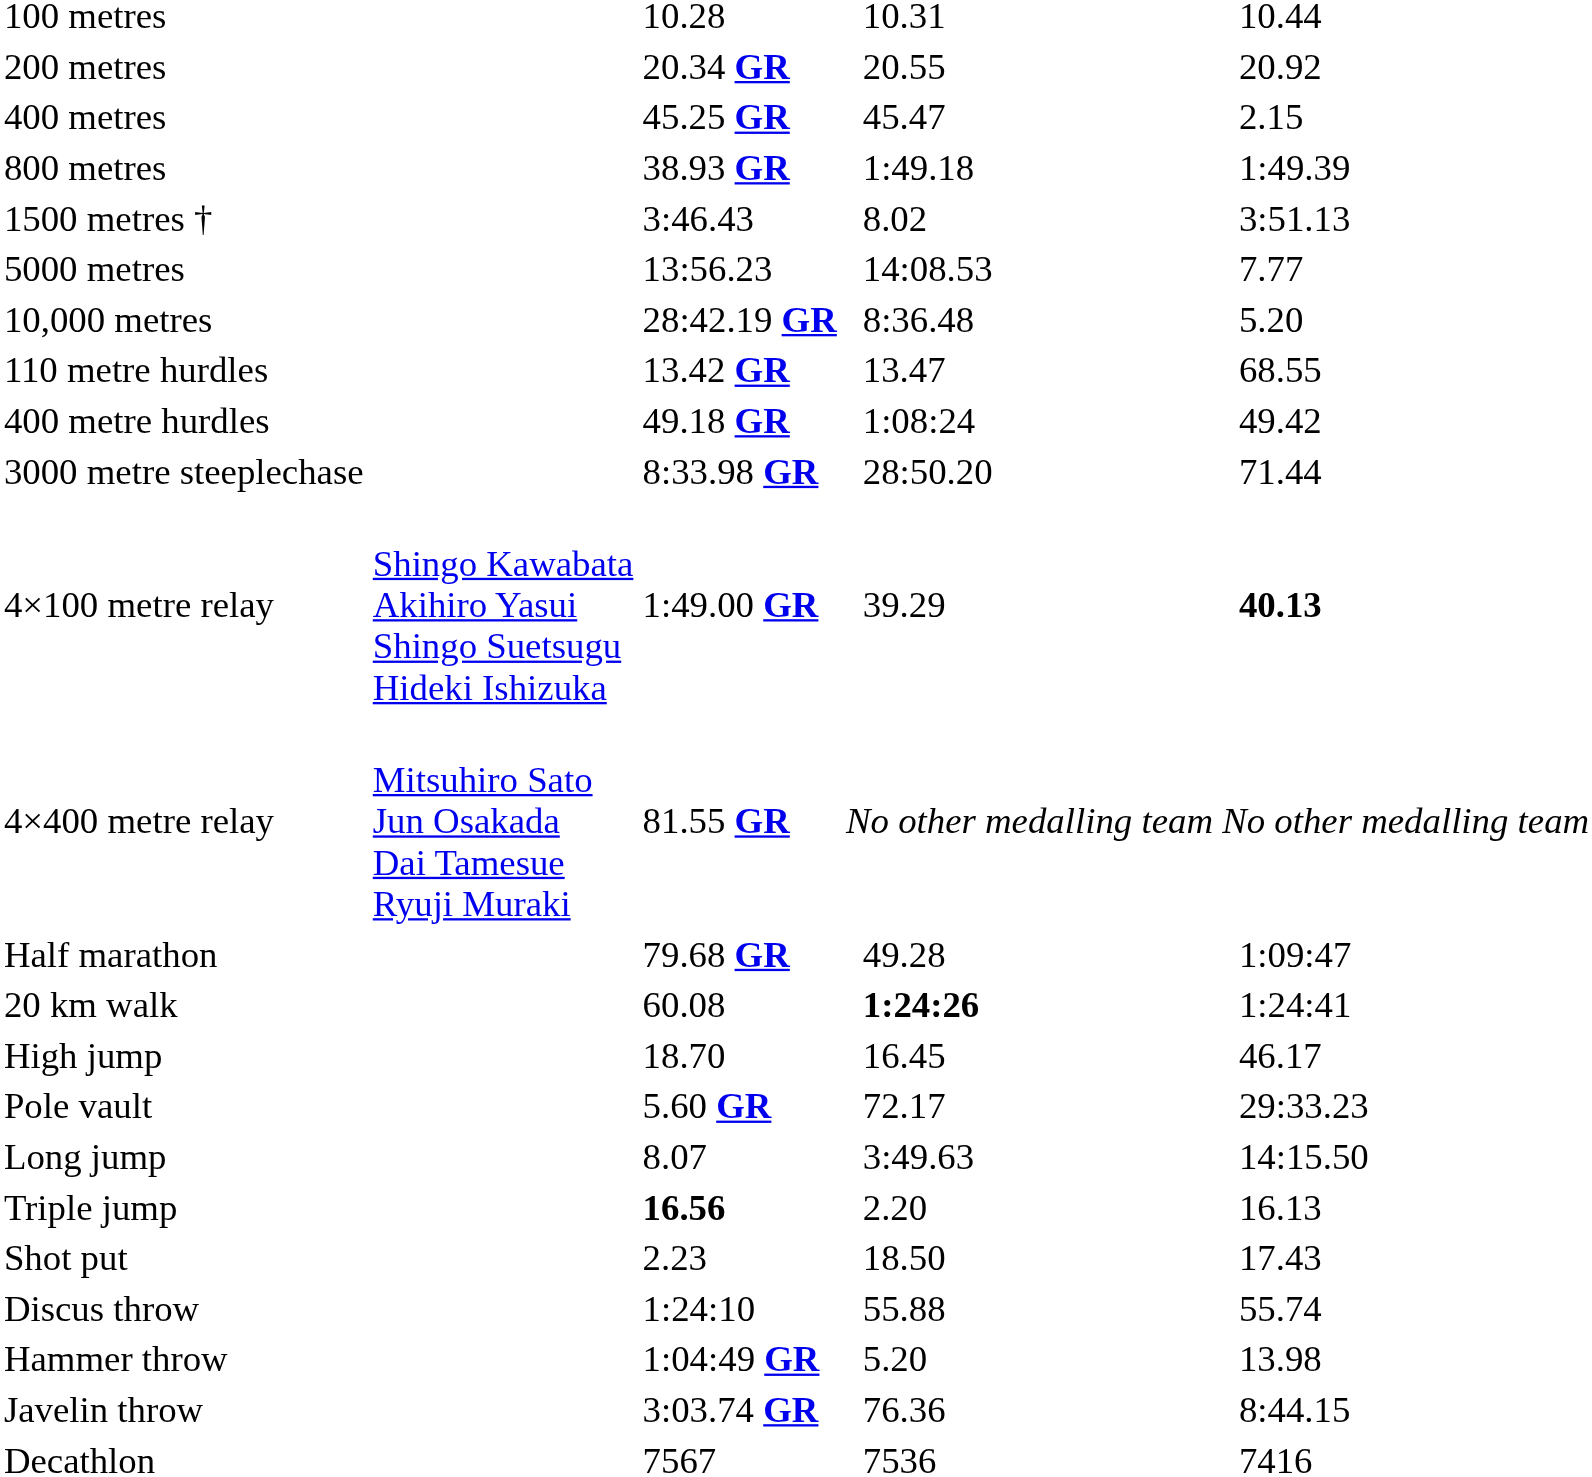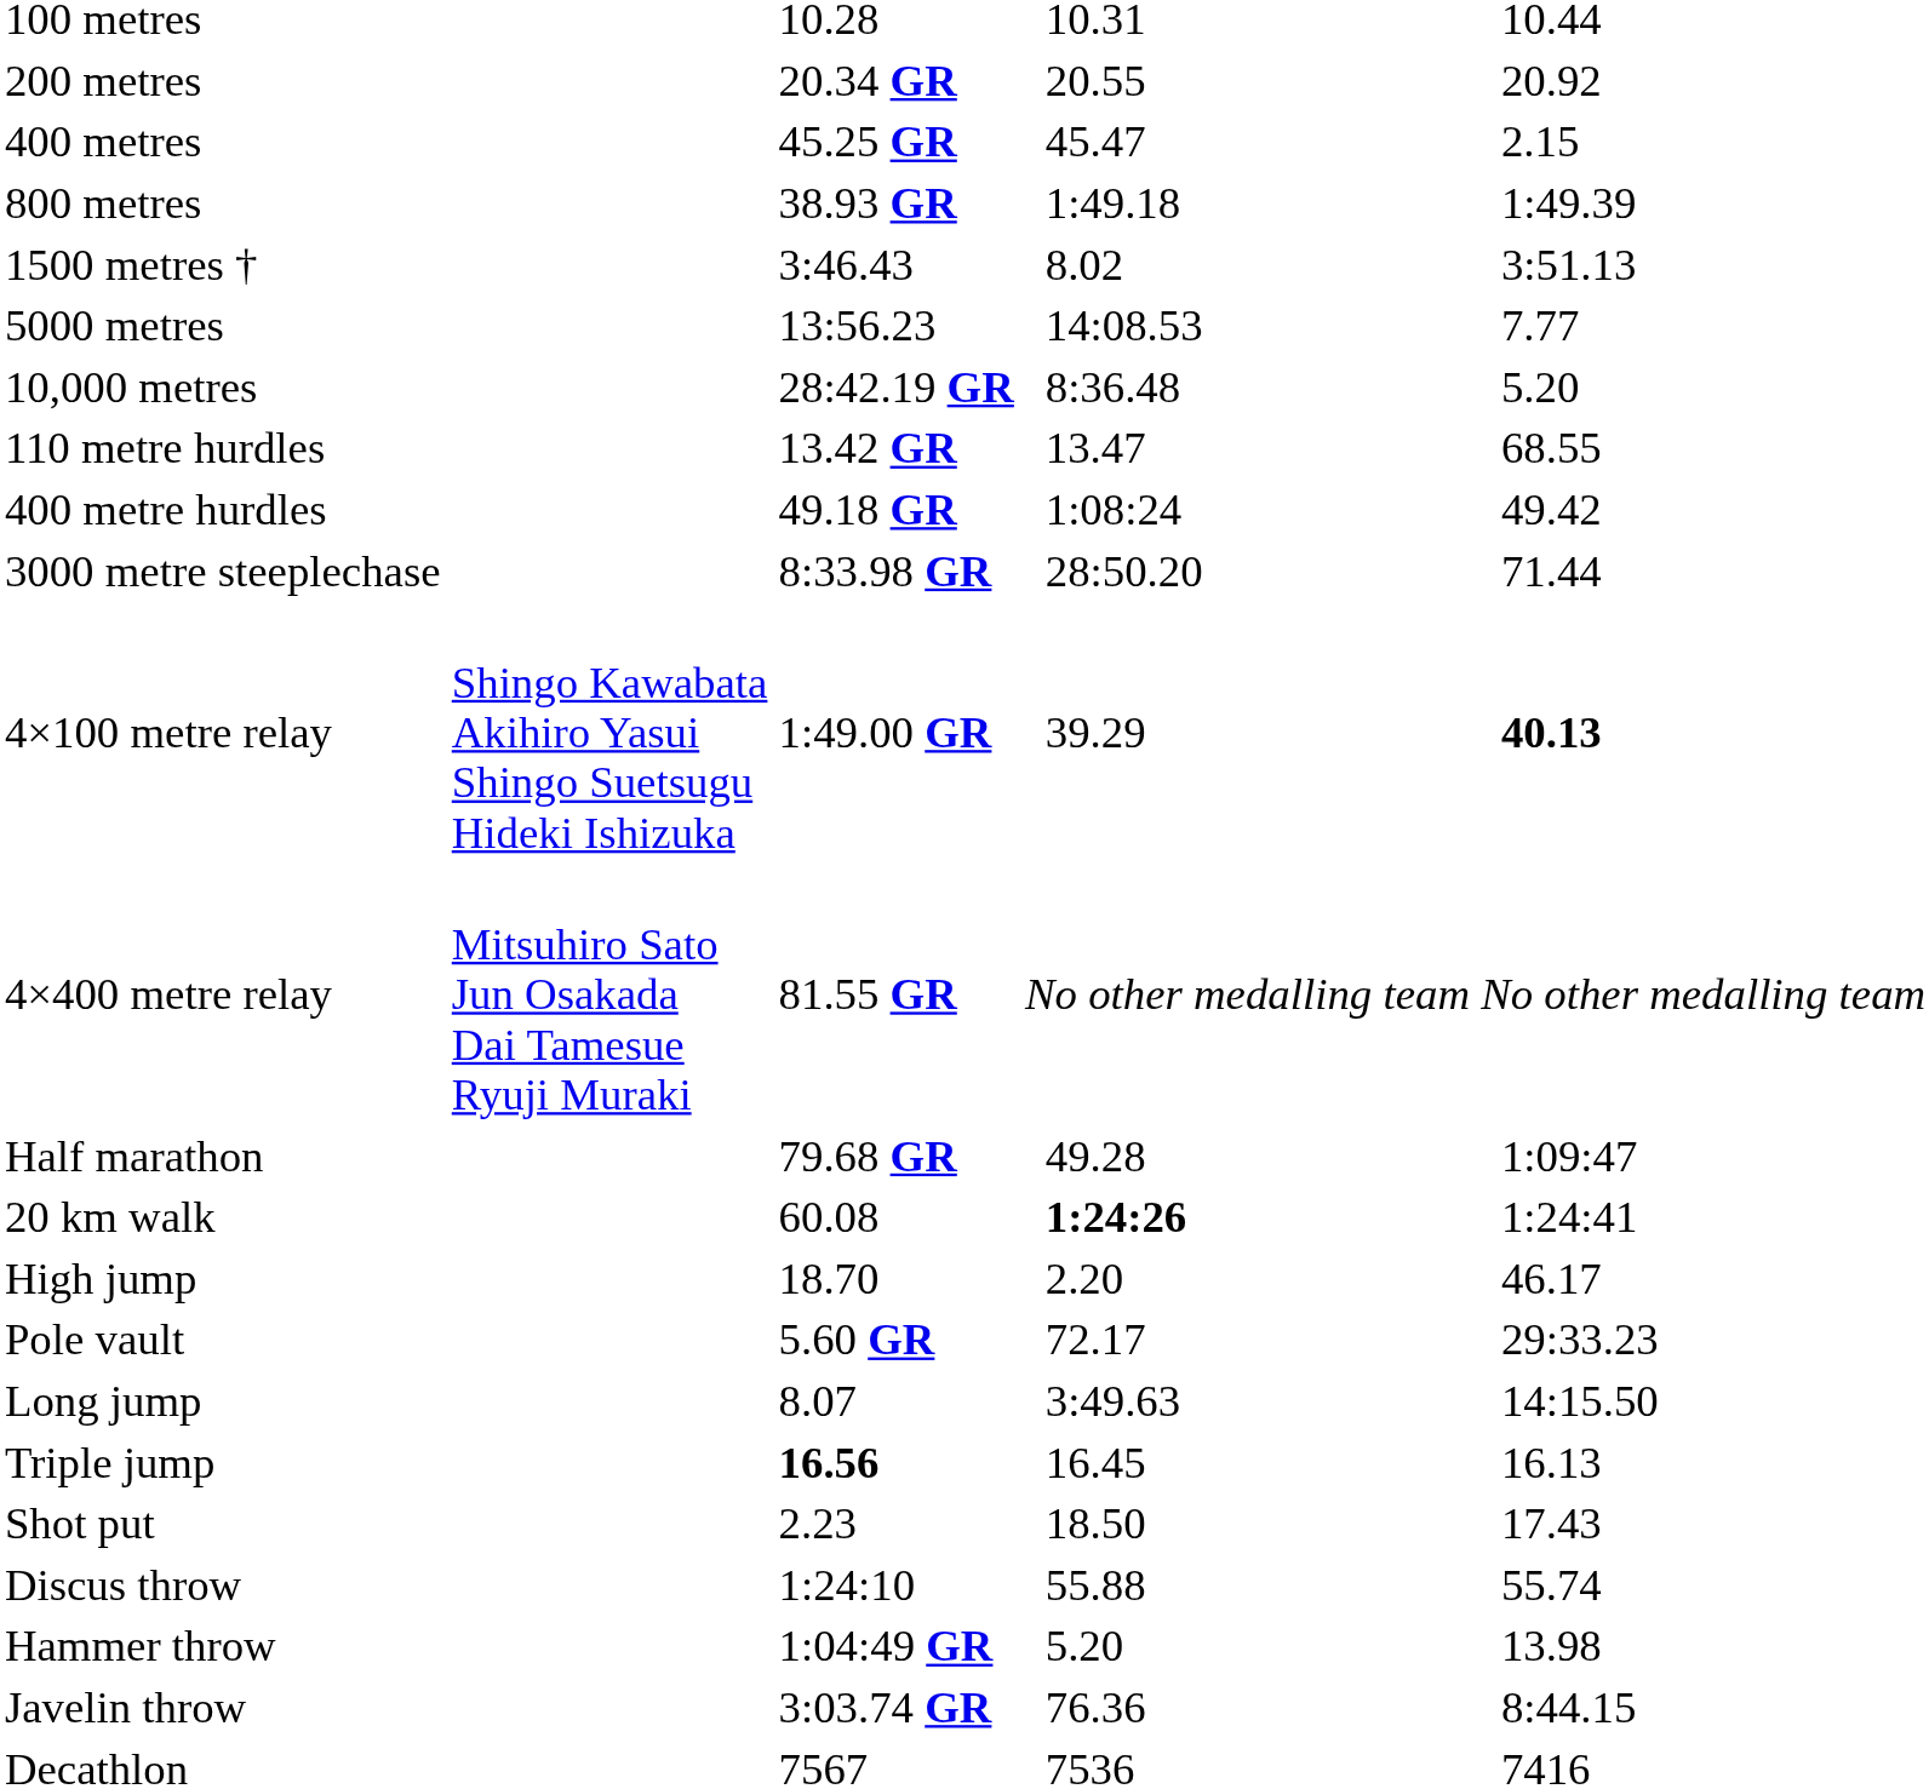 <table>
 <tr>
 <td>100 metres</td>
 <td></td>
 <td>10.28</td>
 <td></td>
 <td>10.31</td>
 <td></td>
 <td>10.44</td>
 </tr>
 <tr>
 <td>200 metres</td>
 <td></td>
 <td>20.34 <strong><a href='#'>GR</a></strong></td>
 <td></td>
 <td>20.55</td>
 <td></td>
 <td>20.92</td>
 </tr>
 <tr>
 <td>400 metres</td>
 <td></td>
 <td>45.25 <strong><a href='#'>GR</a></strong></td>
 <td></td>
 <td>45.47</td>
 <td></td>
 <td>2.15</td>
 </tr>
 <tr>
 <td>800 metres</td>
 <td></td>
 <td>38.93 <strong><a href='#'>GR</a></strong></td>
 <td></td>
 <td>1:49.18</td>
 <td></td>
 <td>1:49.39</td>
 </tr>
 <tr>
 <td>1500 metres †</td>
 <td></td>
 <td>3:46.43</td>
 <td></td>
 <td>8.02</td>
 <td></td>
 <td>3:51.13</td>
 </tr>
 <tr>
 <td>5000 metres</td>
 <td></td>
 <td>13:56.23</td>
 <td></td>
 <td>14:08.53</td>
 <td></td>
 <td>7.77</td>
 </tr>
 <tr>
 <td>10,000 metres</td>
 <td></td>
 <td>28:42.19 <strong><a href='#'>GR</a></strong></td>
 <td></td>
 <td>8:36.48</td>
 <td></td>
 <td>5.20</td>
 </tr>
 <tr>
 <td>110 metre hurdles</td>
 <td></td>
 <td>13.42 <strong><a href='#'>GR</a></strong></td>
 <td></td>
 <td>13.47</td>
 <td></td>
 <td>68.55</td>
 </tr>
 <tr>
 <td>400 metre hurdles</td>
 <td></td>
 <td>49.18 <strong><a href='#'>GR</a></strong></td>
 <td></td>
 <td>1:08:24</td>
 <td></td>
 <td>49.42</td>
 </tr>
 <tr>
 <td>3000 metre steeplechase</td>
 <td></td>
 <td>8:33.98 <strong><a href='#'>GR</a></strong></td>
 <td></td>
 <td>28:50.20</td>
 <td></td>
 <td>71.44</td>
 </tr>
 <tr>
 <td>4×100 metre relay</td>
 <td><br><a href='#'>Shingo Kawabata</a><br><a href='#'>Akihiro Yasui</a><br><a href='#'>Shingo Suetsugu</a><br><a href='#'>Hideki Ishizuka</a></td>
 <td>1:49.00 <strong><a href='#'>GR</a></strong></td>
 <td></td>
 <td>39.29</td>
 <td></td>
 <td><strong>40.13</strong></td>
 </tr>
 <tr>
 <td>4×400 metre relay</td>
 <td><br><a href='#'>Mitsuhiro Sato</a><br><a href='#'>Jun Osakada</a><br><a href='#'>Dai Tamesue</a><br><a href='#'>Ryuji Muraki</a></td>
 <td>81.55 <strong><a href='#'>GR</a></strong></td>
 <td colspan=2><em>No other medalling team</em></td>
 <td colspan=2><em>No other medalling team</em></td>
 </tr>
 <tr>
 <td>Half marathon</td>
 <td></td>
 <td>79.68 <strong><a href='#'>GR</a></strong></td>
 <td></td>
 <td>49.28</td>
 <td></td>
 <td>1:09:47</td>
 </tr>
 <tr>
 <td>20 km walk</td>
 <td></td>
 <td>60.08</td>
 <td></td>
 <td><strong>1:24:26</strong></td>
 <td></td>
 <td>1:24:41</td>
 </tr>
 <tr>
 <td>High jump</td>
 <td></td>
 <td>18.70</td>
 <td></td>
-<td>16.45</td>
+<td>2.20</td>
 <td><br></td>
 <td>46.17</td>
 </tr>
 <tr>
 <td>Pole vault</td>
 <td></td>
 <td>5.60 <strong><a href='#'>GR</a></strong></td>
 <td></td>
 <td>72.17</td>
 <td></td>
 <td>29:33.23</td>
 </tr>
 <tr>
 <td>Long jump</td>
 <td></td>
 <td>8.07</td>
 <td></td>
 <td>3:49.63</td>
 <td></td>
 <td>14:15.50</td>
 </tr>
 <tr>
 <td>Triple jump</td>
 <td></td>
 <td><strong>16.56</strong></td>
 <td></td>
-<td>2.20</td>
+<td>16.45</td>
 <td></td>
 <td>16.13</td>
 </tr>
 <tr>
 <td>Shot put</td>
 <td></td>
 <td>2.23</td>
 <td></td>
 <td>18.50</td>
 <td></td>
 <td>17.43</td>
 </tr>
 <tr>
 <td>Discus throw</td>
 <td></td>
 <td>1:24:10</td>
 <td></td>
 <td>55.88</td>
 <td></td>
 <td>55.74</td>
 </tr>
 <tr>
 <td>Hammer throw</td>
 <td></td>
 <td>1:04:49 <strong><a href='#'>GR</a></strong></td>
 <td></td>
 <td>5.20</td>
 <td></td>
 <td>13.98</td>
 </tr>
 <tr>
 <td>Javelin throw</td>
 <td></td>
 <td>3:03.74 <strong><a href='#'>GR</a></strong></td>
 <td></td>
 <td>76.36</td>
 <td></td>
 <td>8:44.15</td>
 </tr>
 <tr>
 <td>Decathlon</td>
 <td></td>
 <td>7567</td>
 <td></td>
 <td>7536</td>
 <td></td>
 <td>7416</td>
 </tr>
 </table>
